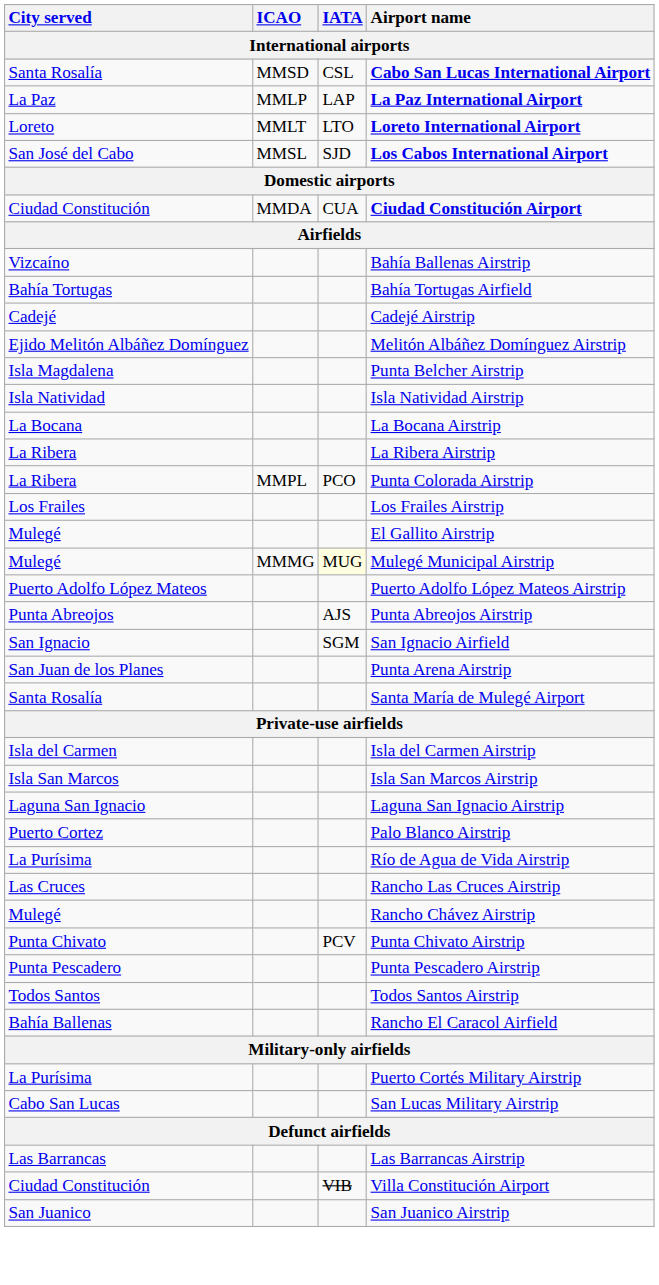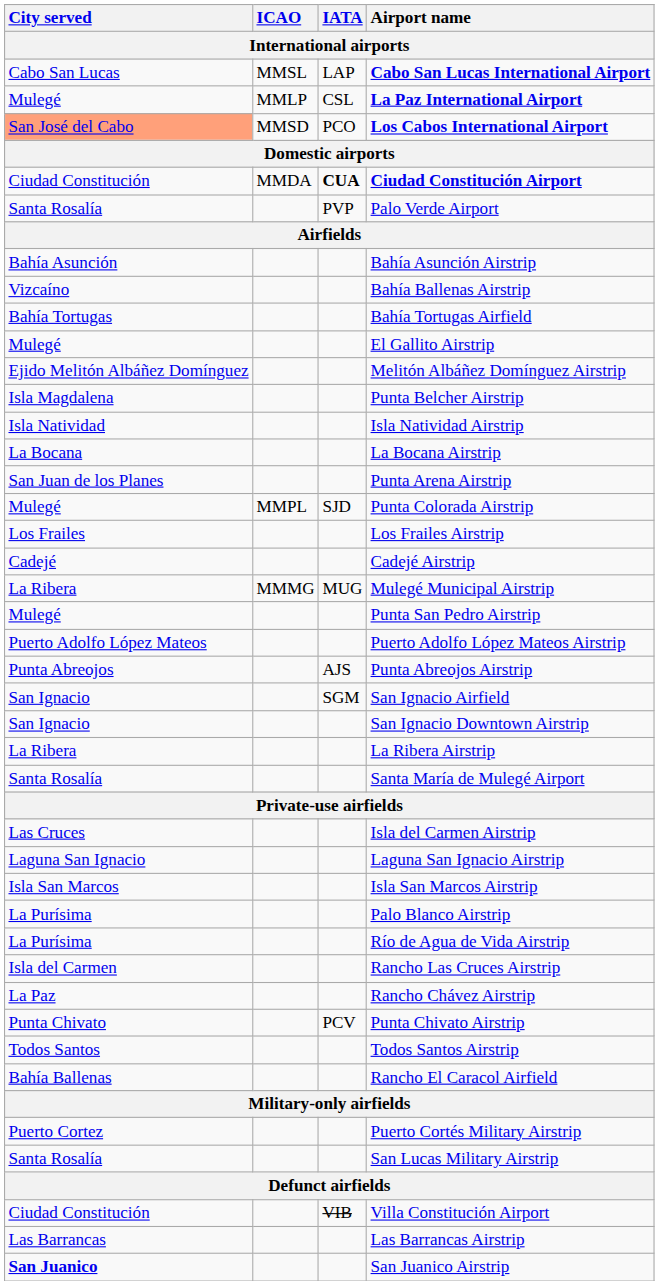 <table class="wikitable sortable">
 <tr valign=baseline>
 <th style="text-align:left;"><a href='#'>City served</a></th>
 <th style="text-align:left;"><a href='#'>ICAO</a></th>
 <th style="text-align:left;"><a href='#'>IATA</a></th>
 <th style="text-align:left;">Airport name</th>
 </tr>
 <tr style="font-weight:bold; background:#CCCCCC;">
 <th colspan="4">International airports</th>
 </tr>
 <tr valign=top>
-<td><a href='#'>Santa Rosalía</a></td>
-<td>MMSD</td>
-<td>CSL</td>
+<td><a href='#'>Cabo San Lucas</a></td>
+<td>MMSL</td>
+<td>LAP</td>
 <td><strong><a href='#'>Cabo San Lucas International Airport</a></strong></td>
 </tr>
 <tr valign="top">
-<td><a href='#'>La Paz</a></td>
+<td><a href='#'>Mulegé</a></td>
 <td>MMLP</td>
-<td>LAP</td>
+<td>CSL</td>
 <td><strong><a href='#'>La Paz International Airport</a></strong></td>
 </tr>
 <tr valign="top">
-<td><a href='#'>Loreto</a></td>
-<td>MMLT</td>
-<td>LTO</td>
-<td><strong><a href='#'>Loreto International Airport</a></strong></td>
-</tr>
-<tr valign="top">
-<td><a href='#'>San José del Cabo</a></td>
-<td>MMSL</td>
-<td>SJD</td>
+<td style="background: lightsalmon;"><a href='#'>San José del Cabo</a></td>
+<td>MMSD</td>
+<td>PCO</td>
 <td><strong><a href='#'>Los Cabos International Airport</a></strong></td>
 </tr>
 <tr style="font-weight:bold; background:#CCCCCC;">
 <th colspan="4">Domestic airports</th>
 </tr>
 <tr valign=top>
 <td><a href='#'>Ciudad Constitución</a></td>
 <td>MMDA</td>
-<td>CUA</td>
+<td><strong>CUA</strong></td>
 <td><strong><a href='#'>Ciudad Constitución Airport</a></strong></td>
+</tr>
+<tr valign="top">
+<td><a href='#'>Santa Rosalía</a></td>
+<td></td>
+<td>PVP</td>
+<td><a href='#'>Palo Verde Airport</a></td>
 </tr>
 <tr style="font-weight:bold; background:#CCCCCC;">
 <th colspan="4">Airfields</th>
+</tr>
+<tr valign=top>
+<td><a href='#'>Bahía Asunción</a></td>
+<td></td>
+<td></td>
+<td><a href='#'>Bahía Asunción Airstrip</a></td>
 </tr>
 <tr valign=top>
 <td><a href='#'>Vizcaíno</a></td>
 <td></td>
 <td></td>
 <td><a href='#'>Bahía Ballenas Airstrip</a></td>
 </tr>
 <tr valign=top>
 <td><a href='#'>Bahía Tortugas</a></td>
 <td></td>
 <td></td>
 <td><a href='#'>Bahía Tortugas Airfield</a></td>
 </tr>
 <tr valign=top>
-<td><a href='#'>Cadejé</a></td>
+<td><a href='#'>Mulegé</a></td>
 <td></td>
 <td></td>
-<td><a href='#'>Cadejé Airstrip</a></td>
+<td><a href='#'>El Gallito Airstrip</a></td>
 </tr>
 <tr valign=top>
 <td><a href='#'>Ejido Melitón Albáñez Domínguez</a></td>
 <td></td>
 <td></td>
 <td><a href='#'>Melitón Albáñez Domínguez Airstrip</a></td>
 </tr>
 <tr valign=top>
 <td><a href='#'>Isla Magdalena</a></td>
 <td></td>
 <td></td>
 <td><a href='#'>Punta Belcher Airstrip</a></td>
 </tr>
 <tr valign=top>
 <td><a href='#'>Isla Natividad</a></td>
 <td></td>
 <td></td>
 <td><a href='#'>Isla Natividad Airstrip</a></td>
 </tr>
 <tr valign=top>
 <td><a href='#'>La Bocana</a></td>
 <td></td>
 <td></td>
 <td><a href='#'>La Bocana Airstrip</a></td>
 </tr>
 <tr valign=top>
-<td><a href='#'>La Ribera</a></td>
+<td><a href='#'>San Juan de los Planes</a></td>
 <td></td>
 <td></td>
-<td><a href='#'>La Ribera Airstrip</a></td>
+<td><a href='#'>Punta Arena Airstrip</a></td>
 </tr>
 <tr valign=top>
-<td><a href='#'>La Ribera</a></td>
+<td><a href='#'>Mulegé</a></td>
 <td>MMPL</td>
-<td>PCO</td>
+<td>SJD</td>
 <td><a href='#'>Punta Colorada Airstrip</a></td>
 </tr>
 <tr valign=top>
 <td><a href='#'>Los Frailes</a></td>
 <td></td>
 <td></td>
 <td><a href='#'>Los Frailes Airstrip</a></td>
 </tr>
 <tr valign=top>
+<td><a href='#'>Cadejé</a></td>
+<td></td>
+<td></td>
+<td><a href='#'>Cadejé Airstrip</a></td>
+</tr>
+<tr valign=top>
+<td><a href='#'>La Ribera</a></td>
+<td>MMMG</td>
+<td>MUG</td>
+<td><a href='#'>Mulegé Municipal Airstrip</a></td>
+</tr>
+<tr valign=top>
 <td><a href='#'>Mulegé</a></td>
 <td></td>
 <td></td>
-<td><a href='#'>El Gallito Airstrip</a></td>
-</tr>
-<tr valign=top>
-<td><a href='#'>Mulegé</a></td>
-<td>MMMG</td>
-<td style="background: lightyellow;">MUG</td>
-<td><a href='#'>Mulegé Municipal Airstrip</a></td>
+<td><a href='#'>Punta San Pedro Airstrip</a></td>
 </tr>
 <tr valign=top>
 <td><a href='#'>Puerto Adolfo López Mateos</a></td>
 <td></td>
 <td></td>
 <td><a href='#'>Puerto Adolfo López Mateos Airstrip</a></td>
 </tr>
 <tr valign=top>
 <td><a href='#'>Punta Abreojos</a></td>
 <td></td>
 <td>AJS</td>
 <td><a href='#'>Punta Abreojos Airstrip</a></td>
 </tr>
 <tr valign=top>
 <td><a href='#'>San Ignacio</a></td>
 <td></td>
 <td>SGM</td>
 <td><a href='#'>San Ignacio Airfield</a></td>
 </tr>
 <tr valign=top>
-<td><a href='#'>San Juan de los Planes</a></td>
+<td><a href='#'>San Ignacio</a></td>
 <td></td>
 <td></td>
-<td><a href='#'>Punta Arena Airstrip</a></td>
+<td><a href='#'>San Ignacio Downtown Airstrip</a></td>
+</tr>
+<tr valign=top>
+<td><a href='#'>La Ribera</a></td>
+<td></td>
+<td></td>
+<td><a href='#'>La Ribera Airstrip</a></td>
 </tr>
 <tr valign=top>
 <td><a href='#'>Santa Rosalía</a></td>
 <td></td>
 <td></td>
 <td><a href='#'>Santa María de Mulegé Airport</a></td>
 </tr>
 <tr style="font-weight:bold; background:#CCCCCC;">
 <th colspan="4">Private-use airfields</th>
 </tr>
 <tr valign="top">
-<td><a href='#'>Isla del Carmen</a></td>
+<td><a href='#'>Las Cruces</a></td>
 <td></td>
 <td></td>
 <td><a href='#'>Isla del Carmen Airstrip</a></td>
+</tr>
+<tr valign="top">
+<td><a href='#'>Laguna San Ignacio</a></td>
+<td></td>
+<td></td>
+<td><a href='#'>Laguna San Ignacio Airstrip</a></td>
 </tr>
 <tr valign="top">
 <td><a href='#'>Isla San Marcos</a></td>
 <td></td>
 <td></td>
 <td><a href='#'>Isla San Marcos Airstrip</a></td>
 </tr>
 <tr valign="top">
-<td><a href='#'>Laguna San Ignacio</a></td>
-<td></td>
-<td></td>
-<td><a href='#'>Laguna San Ignacio Airstrip</a></td>
-</tr>
-<tr valign="top">
-<td><a href='#'>Puerto Cortez</a></td>
+<td><a href='#'>La Purísima</a></td>
 <td></td>
 <td></td>
 <td><a href='#'>Palo Blanco Airstrip</a></td>
 </tr>
 <tr valign="top">
 <td><a href='#'>La Purísima</a></td>
 <td></td>
 <td></td>
 <td><a href='#'>Río de Agua de Vida Airstrip</a></td>
 </tr>
 <tr valign="top">
-<td><a href='#'>Las Cruces</a></td>
+<td><a href='#'>Isla del Carmen</a></td>
 <td></td>
 <td></td>
 <td><a href='#'>Rancho Las Cruces Airstrip</a></td>
 </tr>
 <tr valign="top">
-<td><a href='#'>Mulegé</a></td>
+<td><a href='#'>La Paz</a></td>
 <td></td>
 <td></td>
 <td><a href='#'>Rancho Chávez Airstrip</a></td>
 </tr>
 <tr valign="top">
 <td><a href='#'>Punta Chivato</a></td>
 <td></td>
 <td>PCV</td>
 <td><a href='#'>Punta Chivato Airstrip</a></td>
-</tr>
-<tr valign="top">
-<td><a href='#'>Punta Pescadero</a></td>
-<td></td>
-<td></td>
-<td><a href='#'>Punta Pescadero Airstrip</a></td>
 </tr>
 <tr valign="top">
 <td><a href='#'>Todos Santos</a></td>
 <td></td>
 <td></td>
 <td><a href='#'>Todos Santos Airstrip</a></td>
 </tr>
 <tr valign="top">
 <td><a href='#'>Bahía Ballenas</a></td>
 <td></td>
 <td></td>
 <td><a href='#'>Rancho El Caracol Airfield</a></td>
 </tr>
 <tr style="font-weight:bold; background:#CCCCCC;">
 <th colspan="4">Military-only airfields</th>
 </tr>
 <tr valign=top>
-<td><a href='#'>La Purísima</a></td>
+<td><a href='#'>Puerto Cortez</a></td>
 <td></td>
 <td></td>
 <td><a href='#'>Puerto Cortés Military Airstrip</a></td>
 </tr>
 <tr valign=top>
-<td><a href='#'>Cabo San Lucas</a></td>
+<td><a href='#'>Santa Rosalía</a></td>
 <td></td>
 <td></td>
 <td><a href='#'>San Lucas Military Airstrip</a></td>
 </tr>
 <tr>
 <th colspan="4">Defunct airfields</th>
 </tr>
 <tr>
+<td><a href='#'>Ciudad Constitución</a></td>
+<td></td>
+<td><s>VIB</s></td>
+<td><a href='#'>Villa Constitución Airport</a></td>
+</tr>
+<tr>
 <td><a href='#'>Las Barrancas</a></td>
 <td></td>
 <td></td>
 <td><a href='#'>Las Barrancas Airstrip</a></td>
 </tr>
 <tr>
-<td><a href='#'>Ciudad Constitución</a></td>
-<td></td>
-<td><s>VIB</s></td>
-<td><a href='#'>Villa Constitución Airport</a></td>
-</tr>
-<tr>
-<td><a href='#'>San Juanico</a></td>
+<td><strong><a href='#'>San Juanico</a></strong></td>
 <td></td>
 <td></td>
 <td><a href='#'>San Juanico Airstrip</a></td>
 </tr>
 </table>
